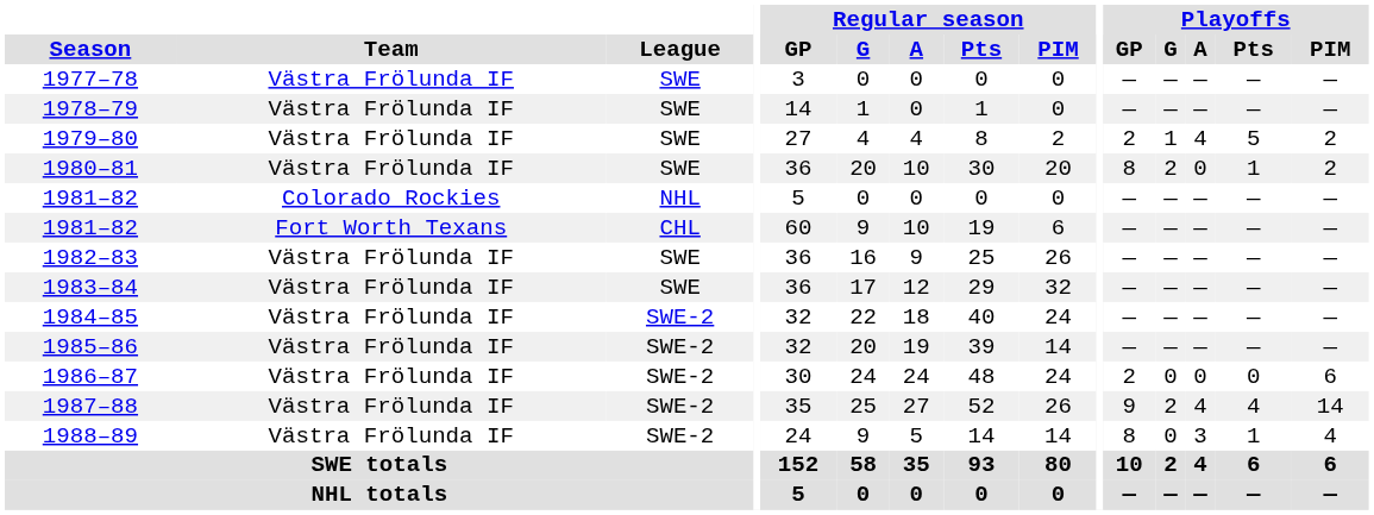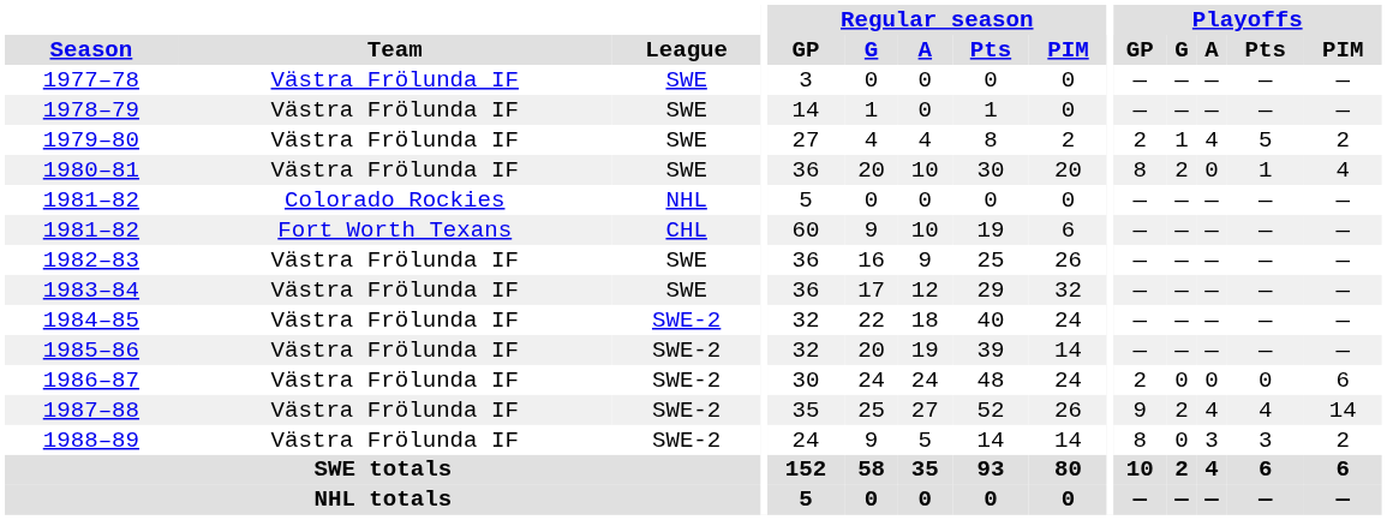 <table border="0" cellpadding="1" cellspacing="0" style="text-align:center; width:60em">
 <tr bgcolor="#e0e0e0">
 <th colspan="3" bgcolor="#ffffff"></th>
 <th rowspan="100" bgcolor="#ffffff"></th>
 <th colspan="5"><a href='#'>Regular season</a></th>
 <th rowspan="100" bgcolor="#ffffff"></th>
 <th colspan="5"><a href='#'>Playoffs</a></th>
 </tr>
 <tr bgcolor="#e0e0e0">
 <th><a href='#'>Season</a></th>
 <th>Team</th>
 <th>League</th>
 <th>GP</th>
 <th><a href='#'>G</a></th>
 <th><a href='#'>A</a></th>
 <th><a href='#'>Pts</a></th>
 <th><a href='#'>PIM</a></th>
 <th>GP</th>
 <th>G</th>
 <th>A</th>
 <th>Pts</th>
 <th>PIM</th>
 </tr>
 <tr>
 <td><a href='#'>1977–78</a></td>
 <td><a href='#'>Västra Frölunda IF</a></td>
 <td><a href='#'>SWE</a></td>
 <td>3</td>
 <td>0</td>
 <td>0</td>
 <td>0</td>
 <td>0</td>
 <td>—</td>
 <td>—</td>
 <td>—</td>
 <td>—</td>
 <td>—</td>
 </tr>
 <tr bgcolor="#f0f0f0">
 <td><a href='#'>1978–79</a></td>
 <td>Västra Frölunda IF</td>
 <td>SWE</td>
 <td>14</td>
 <td>1</td>
 <td>0</td>
 <td>1</td>
 <td>0</td>
 <td>—</td>
 <td>—</td>
 <td>—</td>
 <td>—</td>
 <td>—</td>
 </tr>
 <tr>
 <td><a href='#'>1979–80</a></td>
 <td>Västra Frölunda IF</td>
 <td>SWE</td>
 <td>27</td>
 <td>4</td>
 <td>4</td>
 <td>8</td>
 <td>2</td>
 <td>2</td>
 <td>1</td>
 <td>4</td>
 <td>5</td>
 <td>2</td>
 </tr>
 <tr bgcolor="#f0f0f0">
 <td><a href='#'>1980–81</a></td>
 <td>Västra Frölunda IF</td>
 <td>SWE</td>
 <td>36</td>
 <td>20</td>
 <td>10</td>
 <td>30</td>
 <td>20</td>
 <td>8</td>
 <td>2</td>
 <td>0</td>
 <td>1</td>
-<td>2</td>
+<td>4</td>
 </tr>
 <tr>
 <td><a href='#'>1981–82</a></td>
 <td><a href='#'>Colorado Rockies</a></td>
 <td><a href='#'>NHL</a></td>
 <td>5</td>
 <td>0</td>
 <td>0</td>
 <td>0</td>
 <td>0</td>
 <td>—</td>
 <td>—</td>
 <td>—</td>
 <td>—</td>
 <td>—</td>
 </tr>
 <tr bgcolor="#f0f0f0">
 <td><a href='#'>1981–82</a></td>
 <td><a href='#'>Fort Worth Texans</a></td>
 <td><a href='#'>CHL</a></td>
 <td>60</td>
 <td>9</td>
 <td>10</td>
 <td>19</td>
 <td>6</td>
 <td>—</td>
 <td>—</td>
 <td>—</td>
 <td>—</td>
 <td>—</td>
 </tr>
 <tr>
 <td><a href='#'>1982–83</a></td>
 <td>Västra Frölunda IF</td>
 <td>SWE</td>
 <td>36</td>
 <td>16</td>
 <td>9</td>
 <td>25</td>
 <td>26</td>
 <td>—</td>
 <td>—</td>
 <td>—</td>
 <td>—</td>
 <td>—</td>
 </tr>
 <tr bgcolor="#f0f0f0">
 <td><a href='#'>1983–84</a></td>
 <td>Västra Frölunda IF</td>
 <td>SWE</td>
 <td>36</td>
 <td>17</td>
 <td>12</td>
 <td>29</td>
 <td>32</td>
 <td>—</td>
 <td>—</td>
 <td>—</td>
 <td>—</td>
 <td>—</td>
 </tr>
 <tr>
 <td><a href='#'>1984–85</a></td>
 <td>Västra Frölunda IF</td>
 <td><a href='#'>SWE-2</a></td>
 <td>32</td>
 <td>22</td>
 <td>18</td>
 <td>40</td>
 <td>24</td>
 <td>—</td>
 <td>—</td>
 <td>—</td>
 <td>—</td>
 <td>—</td>
 </tr>
 <tr bgcolor="#f0f0f0">
 <td><a href='#'>1985–86</a></td>
 <td>Västra Frölunda IF</td>
 <td>SWE-2</td>
 <td>32</td>
 <td>20</td>
 <td>19</td>
 <td>39</td>
 <td>14</td>
 <td>—</td>
 <td>—</td>
 <td>—</td>
 <td>—</td>
 <td>—</td>
 </tr>
 <tr>
 <td><a href='#'>1986–87</a></td>
 <td>Västra Frölunda IF</td>
 <td>SWE-2</td>
 <td>30</td>
 <td>24</td>
 <td>24</td>
 <td>48</td>
 <td>24</td>
 <td>2</td>
 <td>0</td>
 <td>0</td>
 <td>0</td>
 <td>6</td>
 </tr>
 <tr bgcolor="#f0f0f0">
 <td><a href='#'>1987–88</a></td>
 <td>Västra Frölunda IF</td>
 <td>SWE-2</td>
 <td>35</td>
 <td>25</td>
 <td>27</td>
 <td>52</td>
 <td>26</td>
 <td>9</td>
 <td>2</td>
 <td>4</td>
 <td>4</td>
 <td>14</td>
 </tr>
 <tr>
 <td><a href='#'>1988–89</a></td>
 <td>Västra Frölunda IF</td>
 <td>SWE-2</td>
 <td>24</td>
 <td>9</td>
 <td>5</td>
 <td>14</td>
 <td>14</td>
 <td>8</td>
 <td>0</td>
 <td>3</td>
-<td>1</td>
-<td>4</td>
+<td>3</td>
+<td>2</td>
 </tr>
 <tr bgcolor="#e0e0e0">
 <th colspan="3">SWE totals</th>
 <th>152</th>
 <th>58</th>
 <th>35</th>
 <th>93</th>
 <th>80</th>
 <th>10</th>
 <th>2</th>
 <th>4</th>
 <th>6</th>
 <th>6</th>
 </tr>
 <tr bgcolor="#e0e0e0">
 <th colspan="3">NHL totals</th>
 <th>5</th>
 <th>0</th>
 <th>0</th>
 <th>0</th>
 <th>0</th>
 <th>—</th>
 <th>—</th>
 <th>—</th>
 <th>—</th>
 <th>—</th>
 </tr>
 </table>
